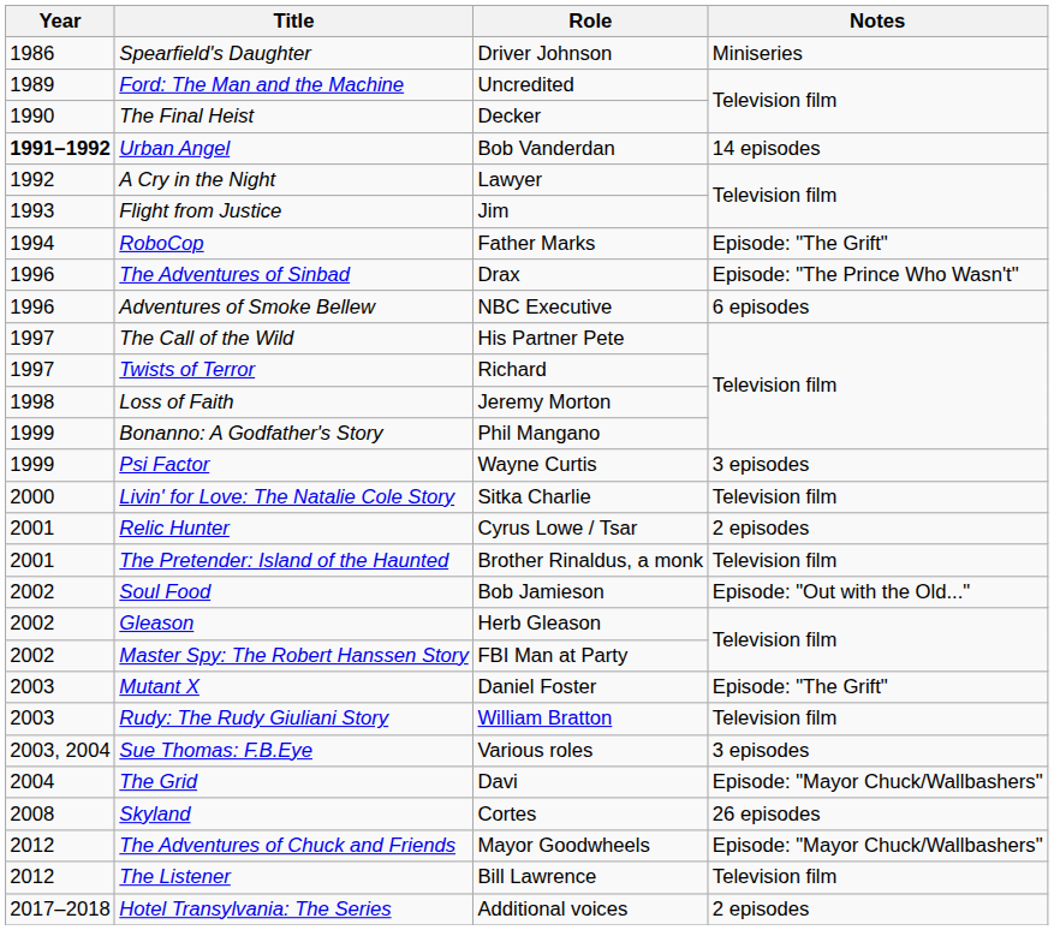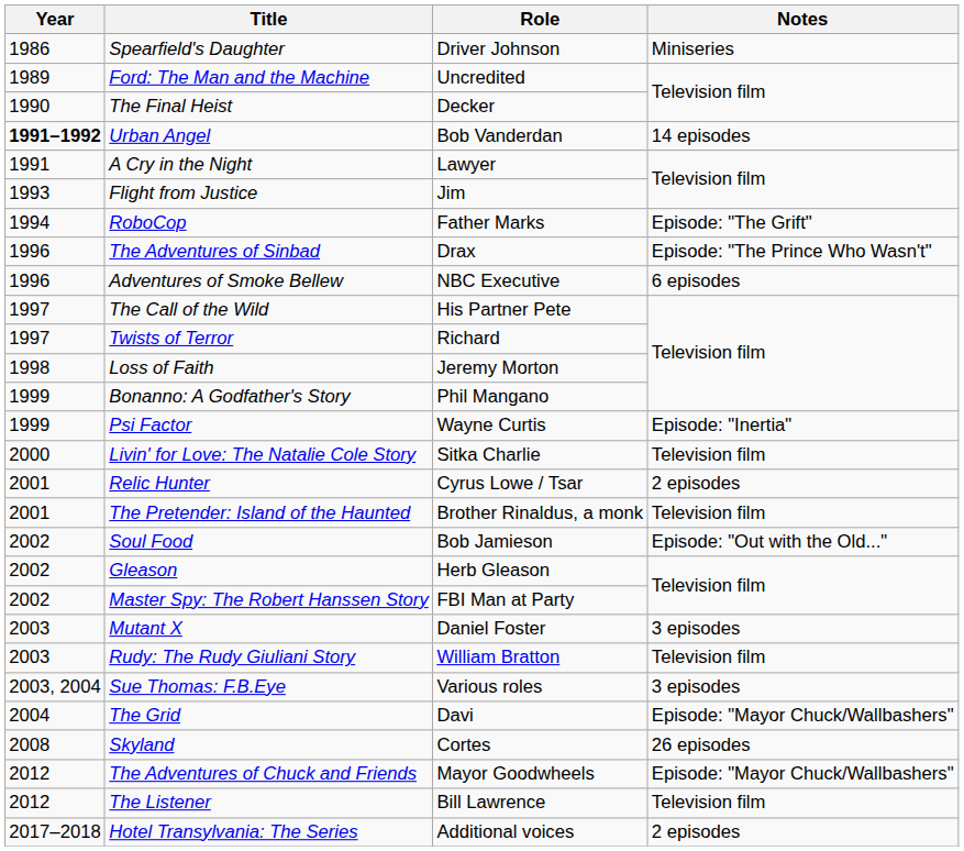 <table class="wikitable sortable">
 <tr>
 <th>Year</th>
 <th>Title</th>
 <th>Role</th>
 <th>Notes</th>
 </tr>
 <tr>
 <td>1986</td>
 <td><em>Spearfield's Daughter</em></td>
 <td>Driver Johnson</td>
 <td>Miniseries</td>
 </tr>
 <tr>
 <td>1989</td>
 <td><em><a href='#'>Ford: The Man and the Machine</a></em></td>
 <td>Uncredited</td>
 <td rowspan="2">Television film</td>
 </tr>
 <tr>
 <td>1990</td>
 <td><em>The Final Heist</em></td>
 <td>Decker</td>
 </tr>
 <tr>
 <td><strong>1991–1992</strong></td>
 <td><em><a href='#'>Urban Angel</a></em></td>
 <td>Bob Vanderdan</td>
 <td>14 episodes</td>
 </tr>
 <tr>
-<td>1992</td>
+<td>1991</td>
 <td><em>A Cry in the Night</em></td>
 <td>Lawyer</td>
 <td rowspan="2">Television film</td>
 </tr>
 <tr>
 <td>1993</td>
 <td><em>Flight from Justice</em></td>
 <td>Jim</td>
 </tr>
 <tr>
 <td>1994</td>
 <td><a href='#'><em>RoboCop</em></a></td>
 <td>Father Marks</td>
 <td>Episode: "The Grift"</td>
 </tr>
 <tr>
 <td>1996</td>
 <td><em><a href='#'>The Adventures of Sinbad</a></em></td>
 <td>Drax</td>
 <td>Episode: "The Prince Who Wasn't"</td>
 </tr>
 <tr>
 <td>1996</td>
 <td><em>Adventures of Smoke Bellew</em></td>
 <td>NBC Executive</td>
 <td>6 episodes</td>
 </tr>
 <tr>
 <td>1997</td>
 <td><em>The Call of the Wild</em></td>
 <td>His Partner Pete</td>
 <td rowspan="4">Television film</td>
 </tr>
 <tr>
 <td>1997</td>
 <td><em><a href='#'>Twists of Terror</a></em></td>
 <td>Richard</td>
 </tr>
 <tr>
 <td>1998</td>
 <td><em>Loss of Faith</em></td>
 <td>Jeremy Morton</td>
 </tr>
 <tr>
 <td>1999</td>
 <td><em>Bonanno: A Godfather's Story</em></td>
 <td>Phil Mangano</td>
 </tr>
 <tr>
 <td>1999</td>
 <td><em><a href='#'>Psi Factor</a></em></td>
 <td>Wayne Curtis</td>
-<td>3 episodes</td>
+<td>Episode: "Inertia"</td>
 </tr>
 <tr>
 <td>2000</td>
 <td><em><a href='#'>Livin' for Love: The Natalie Cole Story</a></em></td>
 <td>Sitka Charlie</td>
 <td>Television film</td>
 </tr>
 <tr>
 <td>2001</td>
 <td><em><a href='#'>Relic Hunter</a></em></td>
 <td>Cyrus Lowe / Tsar</td>
 <td>2 episodes</td>
 </tr>
 <tr>
 <td>2001</td>
 <td><em><a href='#'>The Pretender: Island of the Haunted</a></em></td>
 <td>Brother Rinaldus, a monk</td>
 <td>Television film</td>
 </tr>
 <tr>
 <td>2002</td>
 <td><a href='#'><em>Soul Food</em></a></td>
 <td>Bob Jamieson</td>
 <td>Episode: "Out with the Old..."</td>
 </tr>
 <tr>
 <td>2002</td>
 <td><a href='#'><em>Gleason</em></a></td>
 <td>Herb Gleason</td>
 <td rowspan="2">Television film</td>
 </tr>
 <tr>
 <td>2002</td>
 <td><em><a href='#'>Master Spy: The Robert Hanssen Story</a></em></td>
 <td>FBI Man at Party</td>
 </tr>
 <tr>
 <td>2003</td>
 <td><a href='#'><em>Mutant X</em></a></td>
 <td>Daniel Foster</td>
-<td>Episode: "The Grift"</td>
+<td>3 episodes</td>
 </tr>
 <tr>
 <td>2003</td>
 <td><em><a href='#'>Rudy: The Rudy Giuliani Story</a></em></td>
 <td><a href='#'>William Bratton</a></td>
 <td>Television film</td>
 </tr>
 <tr>
 <td>2003, 2004</td>
 <td><em><a href='#'>Sue Thomas: F.B.Eye</a></em></td>
 <td>Various roles</td>
 <td>3 episodes</td>
 </tr>
 <tr>
 <td>2004</td>
 <td><a href='#'><em>The Grid</em></a></td>
 <td>Davi</td>
 <td>Episode: "Mayor Chuck/Wallbashers"</td>
 </tr>
 <tr>
 <td>2008</td>
 <td><em><a href='#'>Skyland</a></em></td>
 <td>Cortes</td>
 <td>26 episodes</td>
 </tr>
 <tr>
 <td>2012</td>
 <td><em><a href='#'>The Adventures of Chuck and Friends</a></em></td>
 <td>Mayor Goodwheels</td>
 <td>Episode: "Mayor Chuck/Wallbashers"</td>
 </tr>
 <tr>
 <td>2012</td>
 <td><a href='#'><em>The Listener</em></a></td>
 <td>Bill Lawrence</td>
 <td>Television film</td>
 </tr>
 <tr>
 <td>2017–2018</td>
 <td><em><a href='#'>Hotel Transylvania: The Series</a></em></td>
 <td>Additional voices</td>
 <td>2 episodes</td>
 </tr>
 </table>
